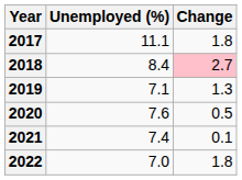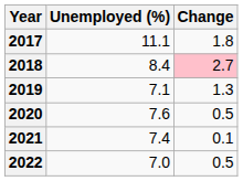 <table class="wikitable" style="text-align: right">
 <tr>
 <th scope=col>Year</th>
 <th scope=col>Unemployed (%)</th>
 <th scope=col>Change</th>
 </tr>
 <tr>
 <th scope=row>2017</th>
 <td>11.1</td>
 <td> 1.8</td>
 </tr>
 <tr>
 <th scope=row>2018</th>
 <td>8.4</td>
 <td style="background: pink;"> 2.7</td>
 </tr>
 <tr>
 <th scope=row>2019</th>
 <td>7.1</td>
 <td> 1.3</td>
 </tr>
 <tr>
 <th scope=row>2020</th>
 <td>7.6</td>
 <td> 0.5</td>
 </tr>
 <tr>
 <th scope=row>2021</th>
 <td>7.4</td>
 <td> 0.1</td>
 </tr>
 <tr>
 <th scope=row>2022</th>
 <td>7.0</td>
-<td> 1.8</td>
+<td> 0.5</td>
 </tr>
 </table>
